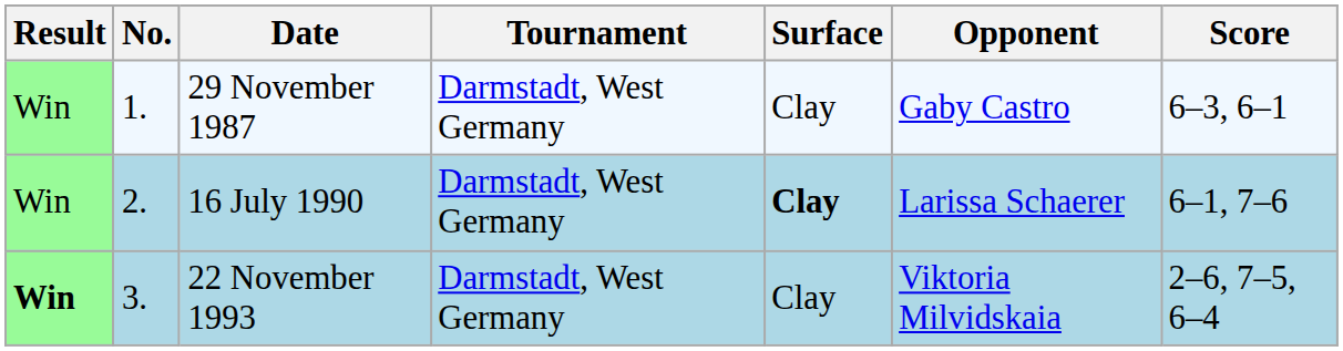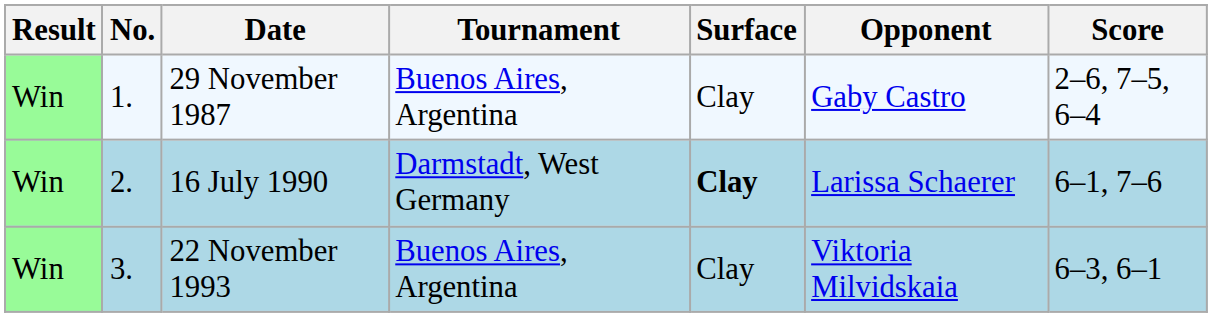 <table class="sortable wikitable" style=font-size:97%>
 <tr>
 <th>Result</th>
 <th>No.</th>
 <th>Date</th>
 <th>Tournament</th>
 <th>Surface</th>
 <th>Opponent</th>
 <th>Score</th>
 </tr>
 <tr bgcolor="#f0f8ff">
 <td style="background:#98fb98;">Win</td>
 <td>1.</td>
 <td>29 November 1987</td>
-<td><a href='#'>Darmstadt</a>, West Germany</td>
+<td><a href='#'>Buenos Aires</a>, Argentina</td>
 <td>Clay</td>
 <td> <a href='#'>Gaby Castro</a></td>
-<td>6–3, 6–1</td>
+<td>2–6, 7–5, 6–4</td>
 </tr>
 <tr style="background:lightblue;">
 <td style="background:#98fb98;">Win</td>
 <td>2.</td>
 <td>16 July 1990</td>
 <td><a href='#'>Darmstadt</a>, West Germany</td>
 <td><strong>Clay</strong></td>
 <td> <a href='#'>Larissa Schaerer</a></td>
 <td>6–1, 7–6</td>
 </tr>
 <tr style="background:lightblue;">
-<td style="background:#98fb98;"><strong>Win</strong></td>
+<td style="background:#98fb98;">Win</td>
 <td>3.</td>
 <td>22 November 1993</td>
-<td><a href='#'>Darmstadt</a>, West Germany</td>
+<td><a href='#'>Buenos Aires</a>, Argentina</td>
 <td>Clay</td>
 <td> <a href='#'>Viktoria Milvidskaia</a></td>
-<td>2–6, 7–5, 6–4</td>
+<td>6–3, 6–1</td>
 </tr>
 </table>
